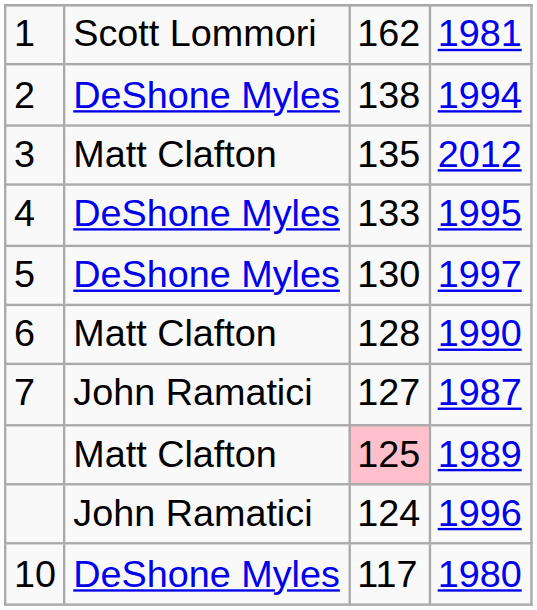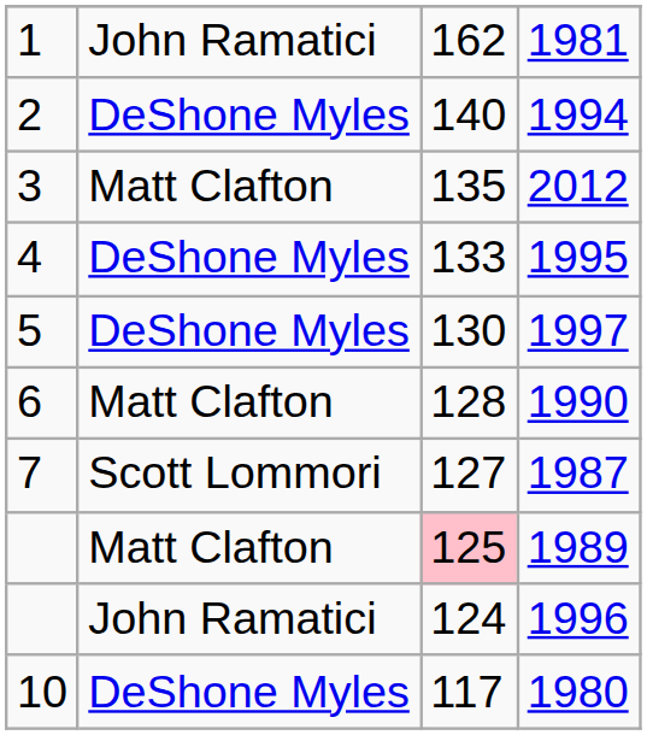 <table class="wikitable">
 <tr>
 </tr>
 <tr>
 <td>1</td>
-<td>Scott Lommori</td>
+<td>John Ramatici</td>
 <td>162</td>
 <td><a href='#'>1981</a></td>
 </tr>
 <tr>
 <td>2</td>
 <td><a href='#'>DeShone Myles</a></td>
-<td>138</td>
+<td>140</td>
 <td><a href='#'>1994</a></td>
 </tr>
 <tr>
 <td>3</td>
 <td>Matt Clafton</td>
 <td>135</td>
 <td><a href='#'>2012</a></td>
 </tr>
 <tr>
 <td>4</td>
 <td><a href='#'>DeShone Myles</a></td>
 <td>133</td>
 <td><a href='#'>1995</a></td>
 </tr>
 <tr>
 <td>5</td>
 <td><a href='#'>DeShone Myles</a></td>
 <td>130</td>
 <td><a href='#'>1997</a></td>
 </tr>
 <tr>
 <td>6</td>
 <td>Matt Clafton</td>
 <td>128</td>
 <td><a href='#'>1990</a></td>
 </tr>
 <tr>
 <td>7</td>
-<td>John Ramatici</td>
+<td>Scott Lommori</td>
 <td>127</td>
 <td><a href='#'>1987</a></td>
 </tr>
 <tr>
 <td></td>
 <td>Matt Clafton</td>
 <td style="background: pink;">125</td>
 <td><a href='#'>1989</a></td>
 </tr>
 <tr>
 <td></td>
 <td>John Ramatici</td>
 <td>124</td>
 <td><a href='#'>1996</a></td>
 </tr>
 <tr>
 <td>10</td>
 <td><a href='#'>DeShone Myles</a></td>
 <td>117</td>
 <td><a href='#'>1980</a></td>
 </tr>
 </table>
